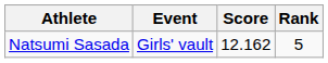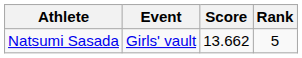 <table class="wikitable" border="1" style="font-size:90%">
 <tr>
 <th>Athlete</th>
 <th>Event</th>
 <th>Score</th>
 <th>Rank</th>
 </tr>
 <tr>
 <td rowspan=1><a href='#'>Natsumi Sasada</a></td>
 <td><a href='#'>Girls' vault</a></td>
-<td align=center>12.162</td>
+<td align=center>13.662</td>
 <td align=center>5</td>
 </tr>
 </table>
